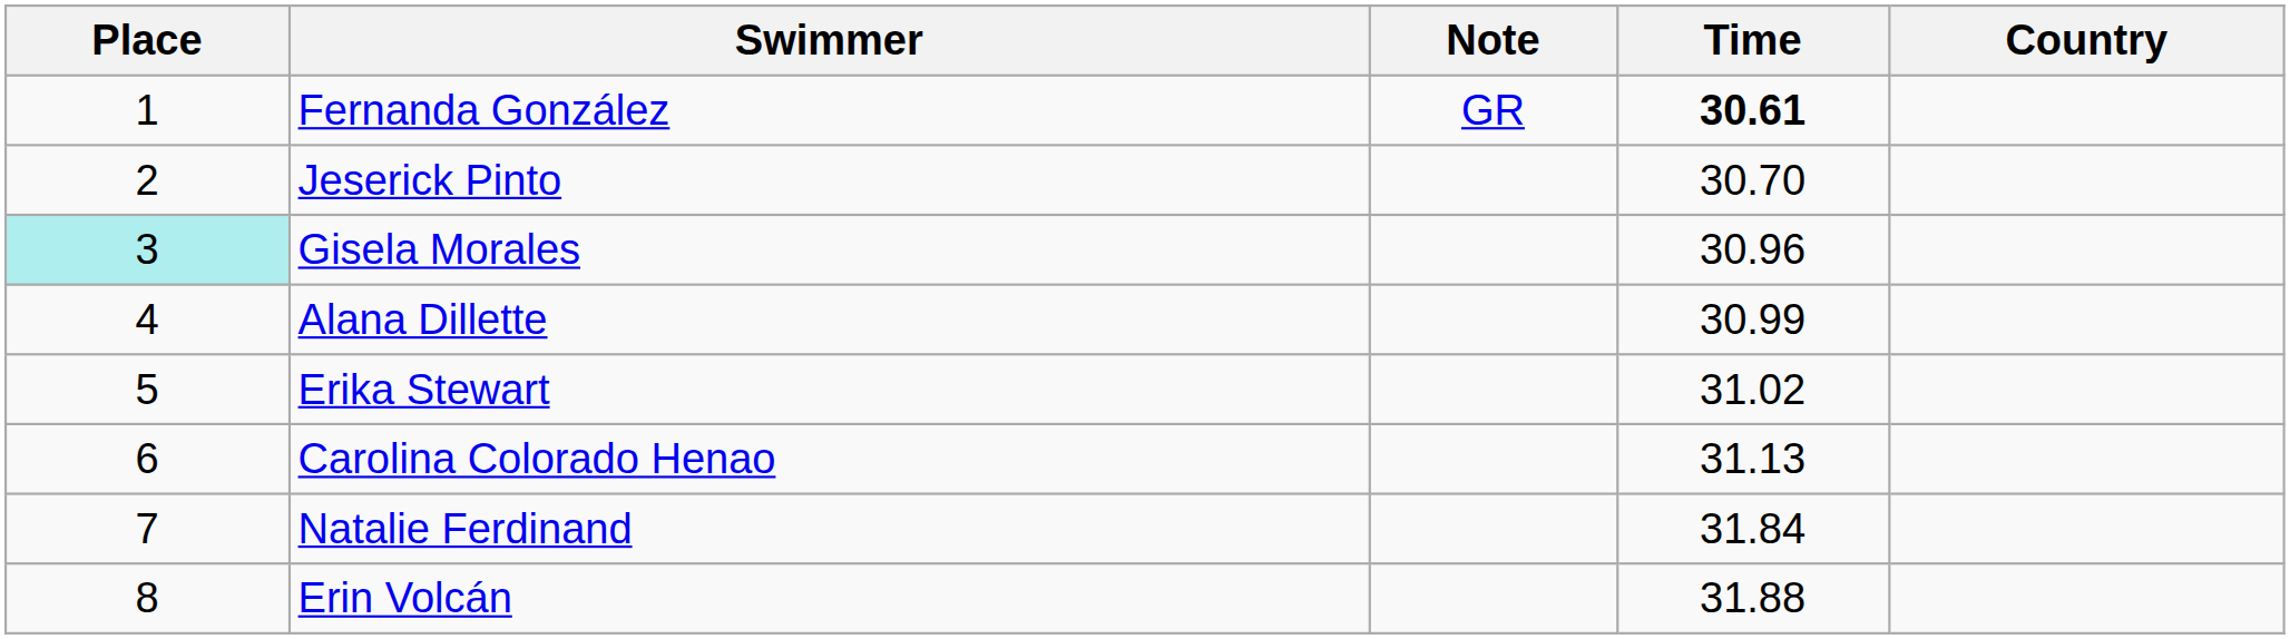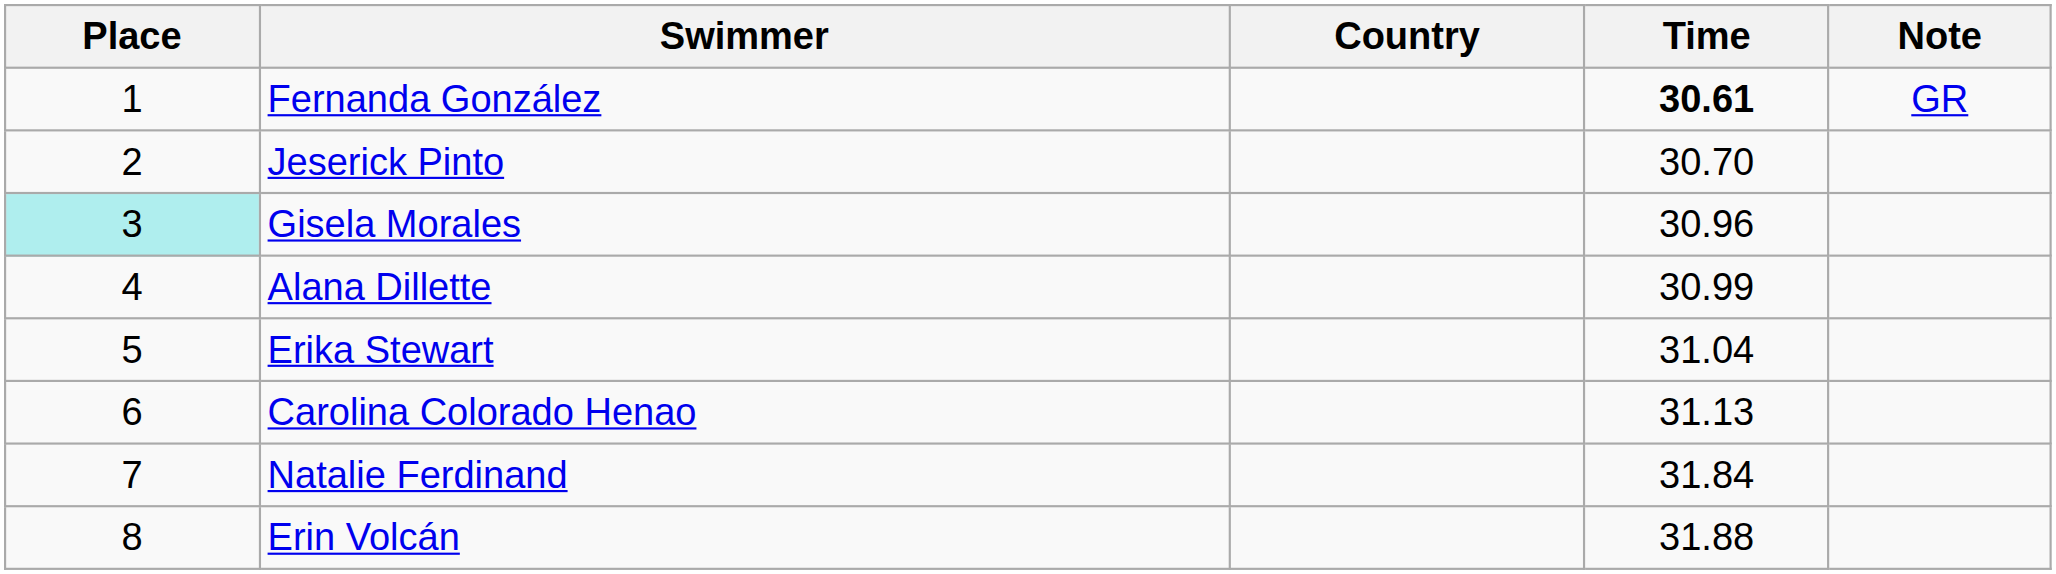 <table class="wikitable" style=" text-align:center; font-size:110%;" width="75%">
 <tr>
 <th>Place</th>
 <th>Swimmer</th>
+<th>Country</th>
+<th>Time</th>
 <th>Note</th>
-<th>Time</th>
-<th>Country</th>
 </tr>
 <tr>
 <td>1</td>
 <td align=left><a href='#'>Fernanda González</a></td>
+<td align=left></td>
+<td><strong>30.61</strong></td>
 <td><a href='#'>GR</a></td>
-<td><strong>30.61</strong></td>
-<td align=left></td>
 </tr>
 <tr>
 <td>2</td>
 <td align=left><a href='#'>Jeserick Pinto</a></td>
+<td align=left></td>
+<td>30.70</td>
 <td></td>
-<td>30.70</td>
-<td align=left></td>
 </tr>
 <tr>
 <td style="background: paleturquoise;">3</td>
 <td align=left><a href='#'>Gisela Morales</a></td>
+<td align=left></td>
+<td>30.96</td>
 <td></td>
-<td>30.96</td>
-<td align=left></td>
 </tr>
 <tr>
 <td>4</td>
 <td align=left><a href='#'>Alana Dillette</a></td>
+<td align=left></td>
+<td>30.99</td>
 <td></td>
-<td>30.99</td>
-<td align=left></td>
 </tr>
 <tr>
 <td>5</td>
 <td align=left><a href='#'>Erika Stewart</a></td>
+<td align=left></td>
+<td>31.04</td>
 <td></td>
-<td>31.02</td>
-<td align=left></td>
 </tr>
 <tr>
 <td>6</td>
 <td align=left><a href='#'>Carolina Colorado Henao</a></td>
+<td align=left></td>
+<td>31.13</td>
 <td></td>
-<td>31.13</td>
-<td align=left></td>
 </tr>
 <tr>
 <td>7</td>
 <td align=left><a href='#'>Natalie Ferdinand</a></td>
+<td align=left></td>
+<td>31.84</td>
 <td></td>
-<td>31.84</td>
-<td align=left></td>
 </tr>
 <tr>
 <td>8</td>
 <td align=left><a href='#'>Erin Volcán</a></td>
+<td align=left></td>
+<td>31.88</td>
 <td></td>
-<td>31.88</td>
-<td align=left></td>
 </tr>
 </table>
